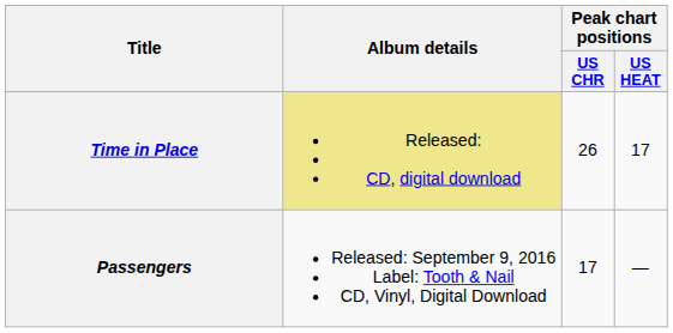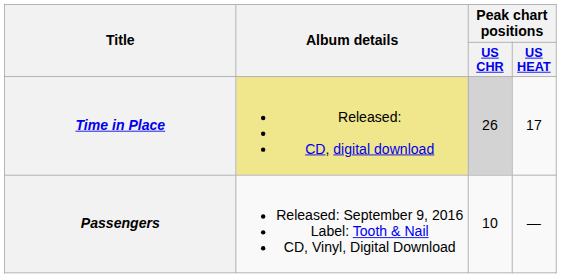 <table class="wikitable plainrowheaders" style="text-align:center;">
 <tr>
 <th scope="col" rowspan="2" style="width:16em;">Title</th>
 <th scope="col" rowspan="2" style="width:16em;">Album details</th>
 <th scope="col" colspan="2">Peak chart positions</th>
 </tr>
 <tr>
 <th style="width:3em; font-size:90%"><a href='#'>US<br>CHR</a></th>
 <th style="width:3em; font-size:90%"><a href='#'>US<br>HEAT</a></th>
 </tr>
 <tr>
 <th scope="row"><em><a href='#'>Time in Place</a></em></th>
 <td style="background: khaki;"><br><ul><li>Released: </li><li></li><li><a href='#'>CD</a>, <a href='#'>digital download</a></li></ul></td>
-<td>26</td>
+<td style="background: lightgrey;">26</td>
 <td>17</td>
 </tr>
 <tr>
 <th scope="row"><em>Passengers</em></th>
 <td><br><ul><li>Released: September 9, 2016</li><li>Label: <a href='#'>Tooth & Nail</a></li><li>CD, Vinyl, Digital Download</li></ul></td>
-<td>17</td>
+<td>10</td>
 <td>—</td>
 </tr>
 </table>
